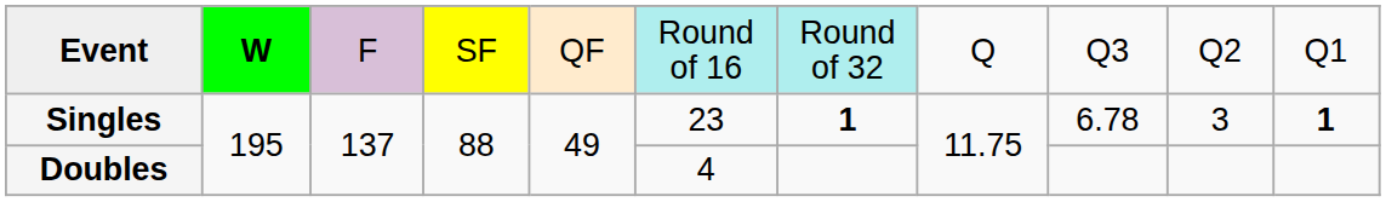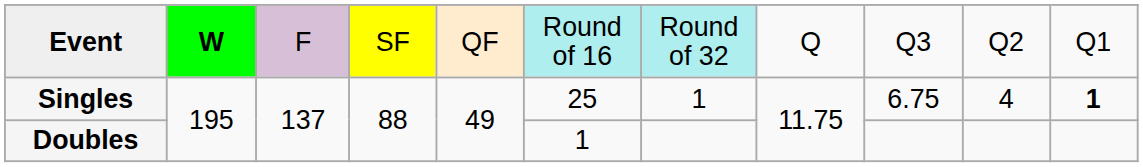 <table class=wikitable style=font-size:90%;text-align:center>
 <tr>
 <td style="width:130px; background:#efefef;"><strong>Event</strong></td>
 <td style="width:80px; background:lime;"><strong>W</strong></td>
 <td style="width:85px; background:thistle;">F</td>
 <td style="width:85px; background:#ff0;">SF</td>
 <td style="width:85px; background:#ffebcd;">QF</td>
 <td style="width:85px; background:#afeeee;">Round of 16</td>
 <td style="width:85px; background:#afeeee;">Round of 32</td>
 <td width=85>Q</td>
 <td width=85>Q3</td>
 <td width=85>Q2</td>
 <td width=85>Q1</td>
 </tr>
 <tr>
 <th style="background:#f5f5f5;">Singles</th>
 <td rowspan=2>195</td>
 <td rowspan=2>137</td>
 <td rowspan=2>88</td>
 <td rowspan=2>49</td>
-<td>23</td>
-<td><strong>1</strong></td>
+<td>25</td>
+<td>1</td>
 <td rowspan=2>11.75</td>
-<td>6.78</td>
-<td>3</td>
+<td>6.75</td>
+<td>4</td>
 <td><strong>1</strong></td>
 </tr>
 <tr>
 <th style="background:#f5f5f5;">Doubles</th>
-<td>4</td>
+<td>1</td>
 <td></td>
 <td></td>
 <td></td>
 <td></td>
 </tr>
 </table>
